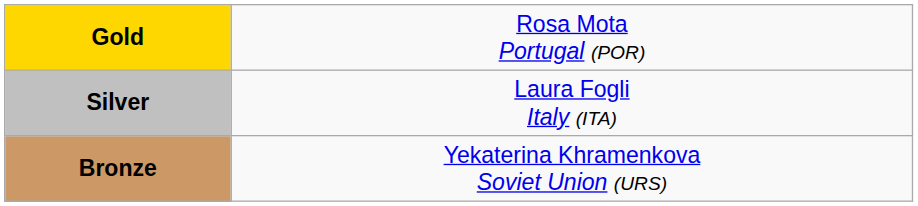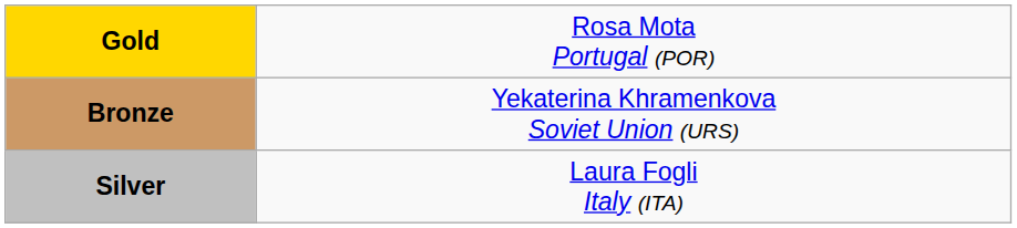 <table class="wikitable" style=" text-align:center; font-size:110%;" width="35%">
 <tr>
 <td bgcolor="gold"><strong>Gold</strong></td>
 <td> <a href='#'>Rosa Mota</a><br><em><a href='#'>Portugal</a> <small>(POR)</small></em></td>
 </tr>
 <tr>
+<td bgcolor="CC9966"><strong>Bronze</strong></td>
+<td> <a href='#'>Yekaterina Khramenkova</a><br><em><a href='#'>Soviet Union</a> <small>(URS)</small></em></td>
+</tr>
+<tr>
 <td bgcolor="silver"><strong>Silver</strong></td>
 <td> <a href='#'>Laura Fogli</a><br><em><a href='#'>Italy</a> <small>(ITA)</small></em></td>
 </tr>
-<tr>
-<td bgcolor="CC9966"><strong>Bronze</strong></td>
-<td> <a href='#'>Yekaterina Khramenkova</a><br><em><a href='#'>Soviet Union</a> <small>(URS)</small></em></td>
-</tr>
 </table>
